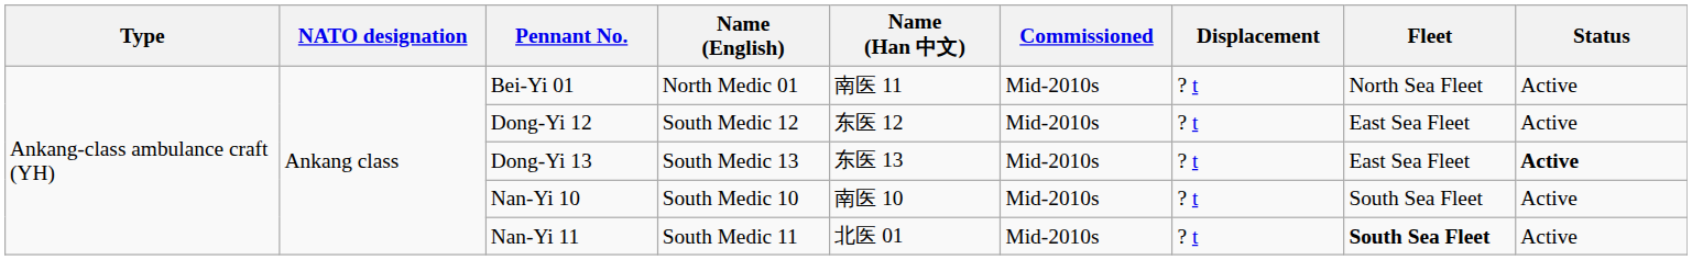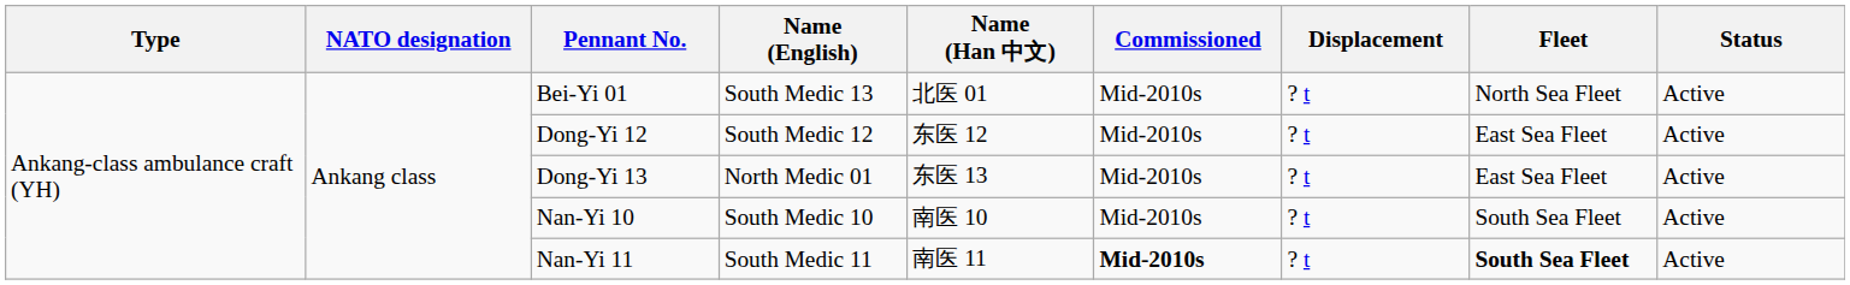 <table class="wikitable sortable"  style="margin:auto; width:100%;">
 <tr>
 <th style="text-align:center; width:16%;">Type</th>
 <th style="text-align:center; width:12%;"><a href='#'>NATO designation</a></th>
 <th style="text-align:center; width:10%;"><a href='#'>Pennant No.</a></th>
 <th style="text-align:center; width:10%;">Name<br>(English)</th>
 <th style="text-align:center; width:10%;">Name<br>(Han 中文)</th>
 <th style="text-align:center; width:10%;"><a href='#'>Commissioned</a></th>
 <th style="text-align:center; width:10%;">Displacement</th>
 <th style="text-align:center; width:10%;">Fleet</th>
 <th style="text-align:center; width:10%;">Status</th>
 </tr>
 <tr>
 <td rowspan="5">Ankang-class ambulance craft (YH)</td>
 <td rowspan="5">Ankang class</td>
 <td>Bei-Yi 01</td>
-<td>North Medic 01</td>
-<td>南医 11</td>
+<td>South Medic 13</td>
+<td>北医 01</td>
 <td>Mid-2010s</td>
 <td>? <a href='#'>t</a></td>
 <td>North Sea Fleet</td>
 <td><span>Active</span></td>
 </tr>
 <tr>
 <td>Dong-Yi 12</td>
 <td>South Medic 12</td>
 <td>东医 12</td>
 <td>Mid-2010s</td>
 <td>? <a href='#'>t</a></td>
 <td>East Sea Fleet</td>
 <td><span>Active</span></td>
 </tr>
 <tr>
 <td>Dong-Yi 13</td>
-<td>South Medic 13</td>
+<td>North Medic 01</td>
 <td>东医 13</td>
 <td>Mid-2010s</td>
 <td>? <a href='#'>t</a></td>
 <td>East Sea Fleet</td>
-<td><strong><span>Active</span></strong></td>
+<td><span>Active</span></td>
 </tr>
 <tr>
 <td>Nan-Yi 10</td>
 <td>South Medic 10</td>
 <td>南医 10</td>
 <td>Mid-2010s</td>
 <td>? <a href='#'>t</a></td>
 <td>South Sea Fleet</td>
 <td><span>Active</span></td>
 </tr>
 <tr>
 <td>Nan-Yi 11</td>
 <td>South Medic 11</td>
-<td>北医 01</td>
-<td>Mid-2010s</td>
+<td>南医 11</td>
+<td><strong>Mid-2010s</strong></td>
 <td>? <a href='#'>t</a></td>
 <td><strong>South Sea Fleet</strong></td>
 <td><span>Active</span></td>
 </tr>
 </table>
